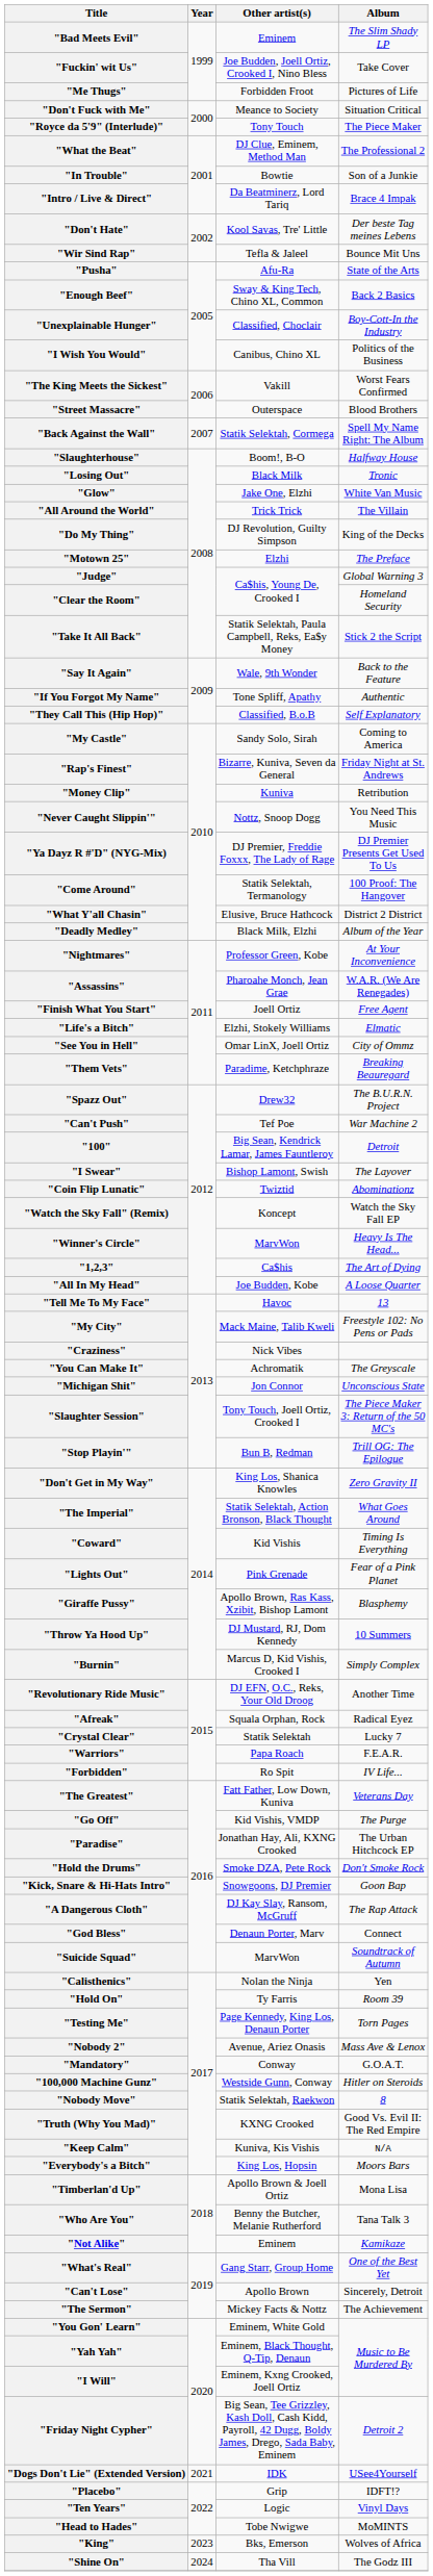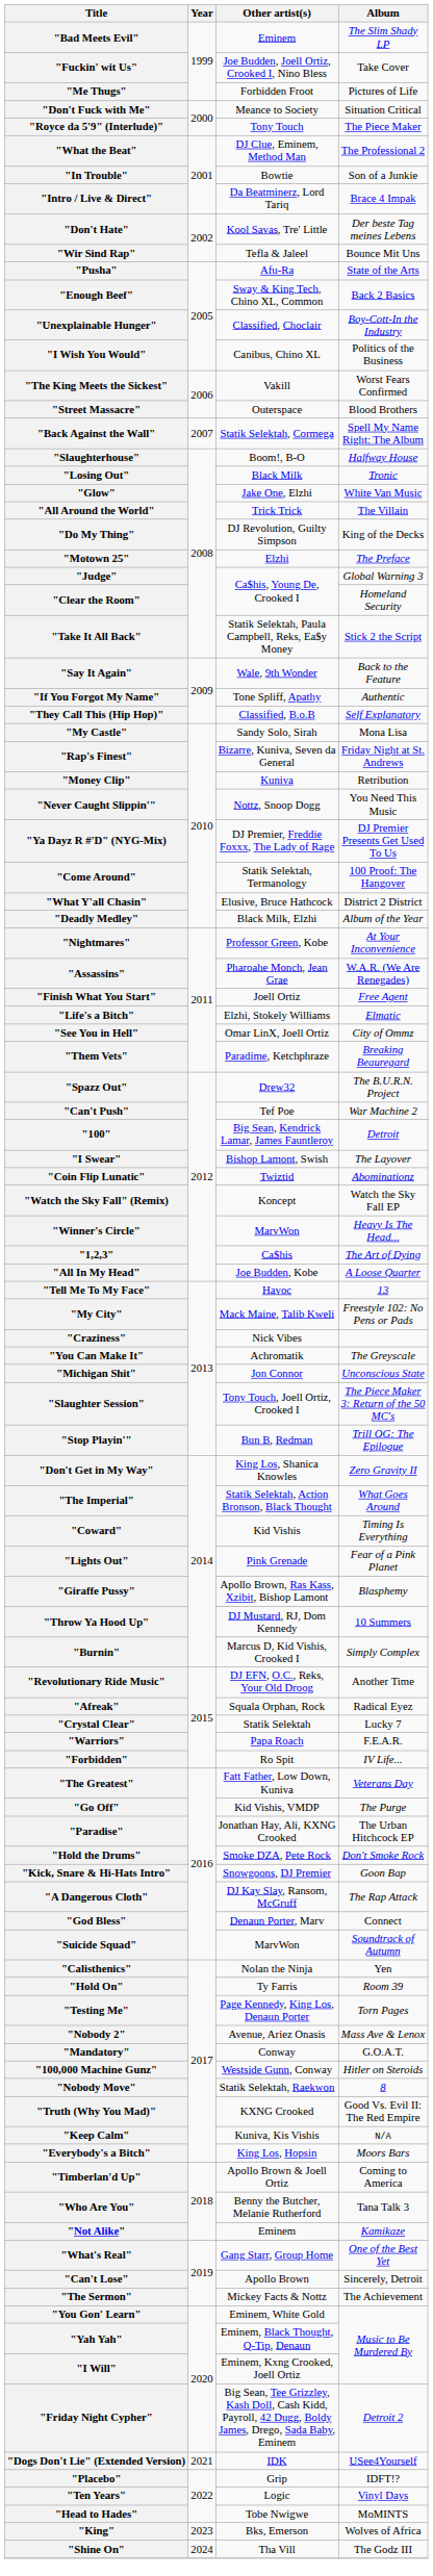 <table class="wikitable plainrowheaders" style="text-align:center;">
 <tr>
 <th scope="col" style="width:16em;">Title</th>
 <th scope="col">Year</th>
 <th scope="col">Other artist(s)</th>
 <th scope="col">Album</th>
 </tr>
 <tr>
 <th scope="row">"Bad Meets Evil"</th>
 <td rowspan="3">1999</td>
 <td><a href='#'>Eminem</a></td>
 <td><em><a href='#'>The Slim Shady LP</a></em></td>
 </tr>
 <tr>
 <th>"Fuckin' wit Us"</th>
 <td><a href='#'>Joe Budden</a>, <a href='#'>Joell Ortiz</a>, <a href='#'>Crooked I</a>, Nino Bless</td>
 <td>Take Cover</td>
 </tr>
 <tr>
 <th>"Me Thugs"</th>
 <td>Forbidden Froot</td>
 <td>Pictures of Life</td>
 </tr>
 <tr>
 <th>"Don't Fuck with Me"</th>
 <td rowspan="2">2000</td>
 <td>Meance to Society</td>
 <td>Situation Critical</td>
 </tr>
 <tr>
 <th>"Royce da 5'9" (Interlude)"</th>
 <td><a href='#'>Tony Touch</a></td>
 <td><a href='#'>The Piece Maker</a></td>
 </tr>
 <tr>
 <th>"What the Beat"</th>
 <td rowspan="3">2001</td>
 <td><a href='#'>DJ Clue</a>, Eminem, <a href='#'>Method Man</a></td>
 <td><a href='#'>The Professional 2</a></td>
 </tr>
 <tr>
 <th>"In Trouble"</th>
 <td>Bowtie</td>
 <td>Son of a Junkie</td>
 </tr>
 <tr>
 <th>"Intro / Live & Direct"</th>
 <td><a href='#'>Da Beatminerz</a>, Lord Tariq</td>
 <td><a href='#'>Brace 4 Impak</a></td>
 </tr>
 <tr>
 <th scope="row">"Don't Hate"</th>
 <td rowspan="2">2002</td>
 <td><a href='#'>Kool Savas</a>, Tre' Little</td>
 <td><em>Der beste Tag meines Lebens</em></td>
 </tr>
 <tr>
 <th>"Wir Sind Rap"</th>
 <td>Tefla & Jaleel</td>
 <td>Bounce Mit Uns</td>
 </tr>
 <tr>
 <th>"Pusha"</th>
 <td rowspan="4">2005</td>
 <td><a href='#'>Afu-Ra</a></td>
 <td><a href='#'>State of the Arts</a></td>
 </tr>
 <tr>
 <th>"Enough Beef"</th>
 <td><a href='#'>Sway & King Tech</a>, Chino XL, Common</td>
 <td><a href='#'>Back 2 Basics</a></td>
 </tr>
 <tr>
 <th scope="row">"Unexplainable Hunger"</th>
 <td><a href='#'>Classified</a>, <a href='#'>Choclair</a></td>
 <td><em><a href='#'>Boy-Cott-In the Industry</a></em></td>
 </tr>
 <tr>
 <th>"I Wish You Would"</th>
 <td>Canibus, Chino XL</td>
 <td>Politics of the Business</td>
 </tr>
 <tr>
 <th>"The King Meets the Sickest"</th>
 <td rowspan="2">2006</td>
 <td>Vakill</td>
 <td>Worst Fears Confirmed</td>
 </tr>
 <tr>
 <th>"Street Massacre"</th>
 <td>Outerspace</td>
 <td>Blood Brothers</td>
 </tr>
 <tr>
 <th>"Back Against the Wall"</th>
 <td>2007</td>
 <td><a href='#'>Statik Selektah</a>, <a href='#'>Cormega</a></td>
 <td><a href='#'>Spell My Name Right: The Album</a></td>
 </tr>
 <tr>
 <th scope="row">"Slaughterhouse"</th>
 <td rowspan="9">2008</td>
 <td>Boom!, B-O</td>
 <td><em><a href='#'>Halfway House</a></em></td>
 </tr>
 <tr>
 <th scope="row">"Losing Out"</th>
 <td><a href='#'>Black Milk</a></td>
 <td><em><a href='#'>Tronic</a></em></td>
 </tr>
 <tr>
 <th>"Glow"</th>
 <td><a href='#'>Jake One</a>, Elzhi</td>
 <td><a href='#'>White Van Music</a></td>
 </tr>
 <tr>
 <th>"All Around the World"</th>
 <td><a href='#'>Trick Trick</a></td>
 <td><a href='#'>The Villain</a></td>
 </tr>
 <tr>
 <th>"Do My Thing"</th>
 <td>DJ Revolution, Guilty Simpson</td>
 <td>King of the Decks</td>
 </tr>
 <tr>
 <th scope="row">"Motown 25"</th>
 <td><a href='#'>Elzhi</a></td>
 <td><em><a href='#'>The Preface</a></em></td>
 </tr>
 <tr>
 <th scope="row">"Judge"</th>
 <td rowspan="2"><a href='#'>Ca$his</a>, <a href='#'>Young De</a>, Crooked I</td>
 <td><em>Global Warning 3</em></td>
 </tr>
 <tr>
 <th scope="row">"Clear the Room"</th>
 <td><em>Homeland Security</em></td>
 </tr>
 <tr>
 <th>"Take It All Back"</th>
 <td>Statik Selektah, Paula Campbell, Reks, Ea$y Money</td>
 <td><a href='#'>Stick 2 the Script</a></td>
 </tr>
 <tr>
 <th scope="row">"Say It Again"</th>
 <td rowspan="3">2009</td>
 <td><a href='#'>Wale</a>, <a href='#'>9th Wonder</a></td>
 <td><em>Back to the Feature</em></td>
 </tr>
 <tr>
 <th scope="row">"If You Forgot My Name"</th>
 <td>Tone Spliff, <a href='#'>Apathy</a></td>
 <td><em>Authentic</em></td>
 </tr>
 <tr>
 <th scope="row">"They Call This (Hip Hop)"</th>
 <td><a href='#'>Classified</a>, <a href='#'>B.o.B</a></td>
 <td><em><a href='#'>Self Explanatory</a></em></td>
 </tr>
 <tr>
 <th>"My Castle"</th>
 <td rowspan="8">2010</td>
 <td>Sandy Solo, Sirah</td>
-<td>Coming to America</td>
+<td>Mona Lisa</td>
 </tr>
 <tr>
 <th>"Rap's Finest"</th>
 <td><a href='#'>Bizarre</a>, Kuniva, Seven da General</td>
 <td><a href='#'>Friday Night at St. Andrews</a></td>
 </tr>
 <tr>
 <th>"Money Clip"</th>
 <td><a href='#'>Kuniva</a></td>
 <td>Retribution</td>
 </tr>
 <tr>
 <th>"Never Caught Slippin'"</th>
 <td><a href='#'>Nottz</a>, Snoop Dogg</td>
 <td>You Need This Music</td>
 </tr>
 <tr>
 <th>"Ya Dayz R #'D" (NYG-Mix)</th>
 <td>DJ Premier, <a href='#'>Freddie Foxxx</a>, <a href='#'>The Lady of Rage</a></td>
 <td><a href='#'>DJ Premier Presents Get Used To Us</a></td>
 </tr>
 <tr>
 <th>"Come Around"</th>
 <td>Statik Selektah, Termanology</td>
 <td><a href='#'>100 Proof: The Hangover</a></td>
 </tr>
 <tr>
 <th>"What Y'all Chasin"</th>
 <td>Elusive, Bruce Hathcock</td>
 <td>District 2 District</td>
 </tr>
 <tr>
 <th scope="row">"Deadly Medley"</th>
 <td>Black Milk, Elzhi</td>
 <td><em>Album of the Year</em></td>
 </tr>
 <tr>
 <th scope="row">"Nightmares"</th>
 <td rowspan="6">2011</td>
 <td><a href='#'>Professor Green</a>, Kobe</td>
 <td><em><a href='#'>At Your Inconvenience</a></em></td>
 </tr>
 <tr>
 <th>"Assassins"</th>
 <td><a href='#'>Pharoahe Monch</a>, <a href='#'>Jean Grae</a></td>
 <td><a href='#'>W.A.R. (We Are Renegades)</a></td>
 </tr>
 <tr>
 <th scope="row">"Finish What You Start"</th>
 <td>Joell Ortiz</td>
 <td><em><a href='#'>Free Agent</a></em></td>
 </tr>
 <tr>
 <th scope="row">"Life's a Bitch"</th>
 <td>Elzhi, Stokely Williams</td>
 <td><em><a href='#'>Elmatic</a></em></td>
 </tr>
 <tr>
 <th scope="row">"See You in Hell"</th>
 <td>Omar LinX, Joell Ortiz</td>
 <td><em>City of Ommz</em></td>
 </tr>
 <tr>
 <th scope="row">"Them Vets"</th>
 <td><a href='#'>Paradime</a>, Ketchphraze</td>
 <td><em><a href='#'>Breaking Beauregard</a></em></td>
 </tr>
 <tr>
 <th scope="row">"Spazz Out"</th>
 <td rowspan="9">2012</td>
 <td><a href='#'>Drew32</a></td>
 <td><em>The B.U.R.N. Project</em></td>
 </tr>
 <tr>
 <th scope="row">"Can't Push"</th>
 <td>Tef Poe</td>
 <td><em>War Machine 2 </em></td>
 </tr>
 <tr>
 <th scope="row">"100"</th>
 <td><a href='#'>Big Sean</a>, <a href='#'>Kendrick Lamar</a>, <a href='#'>James Fauntleroy</a></td>
 <td><em><a href='#'>Detroit</a></em></td>
 </tr>
 <tr>
 <th scope="row">"I Swear"</th>
 <td><a href='#'>Bishop Lamont</a>, Swish</td>
 <td><em>The Layover</em></td>
 </tr>
 <tr>
 <th scope="row">"Coin Flip Lunatic"</th>
 <td><a href='#'>Twiztid</a></td>
 <td><em><a href='#'>Abominationz</a></em></td>
 </tr>
 <tr>
 <th>"Watch the Sky Fall" (Remix)</th>
 <td>Koncept</td>
 <td>Watch the Sky Fall EP</td>
 </tr>
 <tr>
 <th scope="row">"Winner's Circle"</th>
 <td><a href='#'>MarvWon</a></td>
 <td><a href='#'><em>Heavy Is The Head...</em></a></td>
 </tr>
 <tr>
 <th scope="row">"1,2,3"</th>
 <td><a href='#'>Ca$his</a></td>
 <td><em><a href='#'>The Art of Dying</a></em></td>
 </tr>
 <tr>
 <th scope="row">"All In My Head"</th>
 <td><a href='#'>Joe Budden</a>, Kobe</td>
 <td><em><a href='#'>A Loose Quarter</a></em></td>
 </tr>
 <tr>
 <th scope="row">"Tell Me To My Face"</th>
 <td rowspan="7">2013</td>
 <td><a href='#'>Havoc</a></td>
 <td><em><a href='#'>13</a></em></td>
 </tr>
 <tr>
 <th scope="row">"My City"</th>
 <td><a href='#'>Mack Maine</a>, <a href='#'>Talib Kweli</a></td>
 <td><em>Freestyle 102: No Pens or Pads</em></td>
 </tr>
 <tr>
 <th scope="row">"Craziness"</th>
 <td>Nick Vibes</td>
 <td></td>
 </tr>
 <tr>
 <th scope="row">"You Can Make It"</th>
 <td>Achromatik</td>
 <td><em>The Greyscale</em></td>
 </tr>
 <tr>
 <th scope="row">"Michigan Shit"</th>
 <td><a href='#'>Jon Connor</a></td>
 <td><em><a href='#'>Unconscious State</a></em></td>
 </tr>
 <tr>
 <th scope="row">"Slaughter Session"</th>
 <td><a href='#'>Tony Touch</a>, Joell Ortiz, Crooked I</td>
 <td><em><a href='#'>The Piece Maker 3: Return of the 50 MC's</a></em></td>
 </tr>
 <tr>
 <th scope="row">"Stop Playin'"</th>
 <td><a href='#'>Bun B</a>, <a href='#'>Redman</a></td>
 <td><em><a href='#'>Trill OG: The Epilogue</a></em></td>
 </tr>
 <tr>
 <th scope="row">"Don't Get in My Way"</th>
 <td rowspan="7">2014</td>
 <td><a href='#'>King Los</a>, Shanica Knowles</td>
 <td><em><a href='#'>Zero Gravity II</a></em></td>
 </tr>
 <tr>
 <th scope="row">"The Imperial"</th>
 <td><a href='#'>Statik Selektah</a>, <a href='#'>Action Bronson</a>, <a href='#'>Black Thought</a></td>
 <td><em><a href='#'>What Goes Around</a></em></td>
 </tr>
 <tr>
 <th scope="row">"Coward"</th>
 <td>Kid Vishis</td>
 <td><em>Timing Is Everything</em></td>
 </tr>
 <tr>
 <th scope="row">"Lights Out"</th>
 <td><a href='#'>Pink Grenade</a></td>
 <td><em>Fear of a Pink Planet</em></td>
 </tr>
 <tr>
 <th scope="row">"Giraffe Pussy"</th>
 <td>Apollo Brown, <a href='#'>Ras Kass</a>, <a href='#'>Xzibit</a>, Bishop Lamont</td>
 <td><em>Blasphemy</em></td>
 </tr>
 <tr>
 <th>"Throw Ya Hood Up"</th>
 <td><a href='#'>DJ Mustard</a>, RJ, Dom Kennedy</td>
 <td><a href='#'>10 Summers</a></td>
 </tr>
 <tr>
 <th>"Burnin"</th>
 <td>Marcus D, Kid Vishis, Crooked I</td>
 <td><em>Simply Complex</em></td>
 </tr>
 <tr>
 <th>"Revolutionary Ride Music"</th>
 <td rowspan="5">2015</td>
 <td><a href='#'>DJ EFN</a>, <a href='#'>O.C.</a>, Reks, <a href='#'>Your Old Droog</a></td>
 <td>Another Time</td>
 </tr>
 <tr>
 <th>"Afreak"</th>
 <td>Squala Orphan, Rock</td>
 <td>Radical Eyez</td>
 </tr>
 <tr>
 <th>"Crystal Clear"</th>
 <td>Statik Selektah</td>
 <td>Lucky 7</td>
 </tr>
 <tr>
 <th>"Warriors"</th>
 <td><a href='#'>Papa Roach</a></td>
 <td>F.E.A.R.</td>
 </tr>
 <tr>
 <th scope="row">"Forbidden"</th>
 <td>Ro Spit</td>
 <td><em>IV Life...</em></td>
 </tr>
 <tr>
 <th scope="row">"The Greatest"</th>
 <td rowspan="8">2016</td>
 <td><a href='#'>Fatt Father</a>, Low Down, Kuniva</td>
 <td><em><a href='#'>Veterans Day</a></em></td>
 </tr>
 <tr>
 <th scope="row">"Go Off"</th>
 <td>Kid Vishis, VMDP</td>
 <td><em>The Purge</em></td>
 </tr>
 <tr>
 <th>"Paradise"</th>
 <td>Jonathan Hay, Ali, KXNG Crooked</td>
 <td>The Urban Hitchcock EP</td>
 </tr>
 <tr>
 <th scope="row">"Hold the Drums"</th>
 <td><a href='#'>Smoke DZA</a>, <a href='#'>Pete Rock</a></td>
 <td><em><a href='#'>Don't Smoke Rock</a></em></td>
 </tr>
 <tr>
 <th scope="row">"Kick, Snare & Hi-Hats Intro"</th>
 <td><a href='#'>Snowgoons</a>, <a href='#'>DJ Premier</a></td>
 <td><em>Goon Bap</em></td>
 </tr>
 <tr>
 <th scope="row">"A Dangerous Cloth"</th>
 <td><a href='#'>DJ Kay Slay</a>, Ransom, <a href='#'>McGruff</a></td>
 <td><em>The Rap Attack</em></td>
 </tr>
 <tr>
 <th>"God Bless"</th>
 <td><a href='#'>Denaun Porter</a>, Marv</td>
 <td>Connect</td>
 </tr>
 <tr>
 <th scope="row">"Suicide Squad"</th>
 <td>MarvWon</td>
 <td><em><a href='#'>Soundtrack of Autumn</a></em></td>
 </tr>
 <tr>
 <th>"Calisthenics"</th>
 <td rowspan="10">2017</td>
 <td>Nolan the Ninja</td>
 <td>Yen</td>
 </tr>
 <tr>
 <th scope="row">"Hold On"</th>
 <td>Ty Farris</td>
 <td><em>Room 39</em></td>
 </tr>
 <tr>
 <th scope="row">"Testing Me"</th>
 <td><a href='#'>Page Kennedy</a>, <a href='#'>King Los</a>, <a href='#'>Denaun Porter</a></td>
 <td><em>Torn Pages</em></td>
 </tr>
 <tr>
 <th>"Nobody 2"</th>
 <td>Avenue, Ariez Onasis</td>
 <td><em>Mass Ave & Lenox</em></td>
 </tr>
 <tr>
 <th>"Mandatory"</th>
 <td>Conway</td>
 <td>G.O.A.T.</td>
 </tr>
 <tr>
 <th scope="row">"100,000 Machine Gunz"</th>
 <td><a href='#'>Westside Gunn</a>, Conway</td>
 <td><em>Hitler on Steroids</em></td>
 </tr>
 <tr>
 <th scope="row">"Nobody Move"</th>
 <td>Statik Selektah, <a href='#'>Raekwon</a></td>
 <td><em><a href='#'>8</a></em></td>
 </tr>
 <tr>
 <th>"Truth (Why You Mad)"</th>
 <td>KXNG Crooked</td>
 <td>Good Vs. Evil II: The Red Empire</td>
 </tr>
 <tr>
 <th>"Keep Calm"</th>
 <td>Kuniva, Kis Vishis</td>
 <td><code>N/A</code></td>
 </tr>
 <tr>
 <th scope="row">"Everybody's a Bitch"</th>
 <td><a href='#'>King Los</a>, <a href='#'>Hopsin</a></td>
 <td><em>Moors Bars</em></td>
 </tr>
 <tr>
 <th>"Timberlan'd Up"</th>
 <td rowspan="3">2018</td>
 <td>Apollo Brown & Joell Ortiz</td>
-<td>Mona Lisa</td>
+<td>Coming to America</td>
 </tr>
 <tr>
 <th>"Who Are You"</th>
 <td>Benny the Butcher, Melanie Rutherford</td>
 <td>Tana Talk 3</td>
 </tr>
 <tr>
 <th scope="row">"<a href='#'>Not Alike</a>"</th>
 <td>Eminem</td>
 <td><em><a href='#'>Kamikaze</a></em></td>
 </tr>
 <tr>
 <th scope="row">"What's Real"</th>
 <td rowspan="3">2019</td>
 <td><a href='#'>Gang Starr</a>, <a href='#'>Group Home</a></td>
 <td><em><a href='#'>One of the Best Yet</a></em></td>
 </tr>
 <tr>
 <th>"Can't Lose"</th>
 <td>Apollo Brown</td>
 <td>Sincerely, Detroit</td>
 </tr>
 <tr>
 <th>"The Sermon"</th>
 <td>Mickey Facts & Nottz</td>
 <td>The Achievement</td>
 </tr>
 <tr>
 <th scope="row">"You Gon' Learn"</th>
 <td rowspan="4">2020</td>
 <td>Eminem, White Gold</td>
 <td rowspan="3"><em><a href='#'>Music to Be Murdered By</a></em></td>
 </tr>
 <tr>
 <th scope="row">"Yah Yah"</th>
 <td>Eminem, <a href='#'>Black Thought</a>, <a href='#'>Q-Tip</a>, <a href='#'>Denaun</a></td>
 </tr>
 <tr>
 <th scope="row">"I Will"</th>
 <td>Eminem, Kxng Crooked, Joell Ortiz</td>
 </tr>
 <tr>
 <th scope="row">"Friday Night Cypher"</th>
 <td>Big Sean, <a href='#'>Tee Grizzley</a>, <a href='#'>Kash Doll</a>, Cash Kidd, Payroll, <a href='#'>42 Dugg</a>, <a href='#'>Boldy James</a>, Drego, <a href='#'>Sada Baby</a>, Eminem</td>
 <td><em><a href='#'>Detroit 2</a></em></td>
 </tr>
 <tr>
 <th>"Dogs Don't Lie" (Extended Version)</th>
 <td>2021</td>
 <td><a href='#'>IDK</a></td>
 <td><a href='#'>USee4Yourself</a></td>
 </tr>
 <tr>
 <th>"Placebo"</th>
 <td rowspan="3">2022</td>
 <td>Grip</td>
 <td>IDFT!?</td>
 </tr>
 <tr>
 <th>"Ten Years"</th>
 <td>Logic</td>
 <td><a href='#'>Vinyl Days</a></td>
 </tr>
 <tr>
 <th>"Head to Hades"</th>
 <td>Tobe Nwigwe</td>
 <td>MoMINTS</td>
 </tr>
 <tr>
 <th>"King"</th>
 <td>2023</td>
 <td>Bks, Emerson</td>
 <td>Wolves of Africa</td>
 </tr>
 <tr>
 <th>"Shine On"</th>
 <td>2024</td>
 <td>Tha Vill</td>
 <td>The Godz III</td>
 </tr>
 <tr>
 </tr>
 </table>
